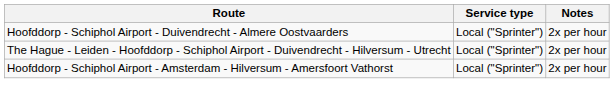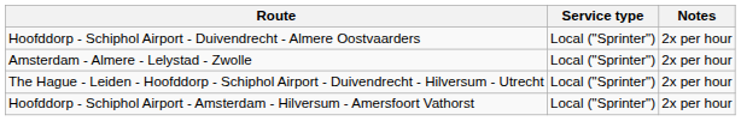 <table class="wikitable">
 <tr>
 <th>Route</th>
 <th>Service type</th>
 <th>Notes</th>
 </tr>
 <tr>
 <td>Hoofddorp - Schiphol Airport - Duivendrecht - Almere Oostvaarders</td>
+<td>Local ("Sprinter")</td>
+<td>2x per hour</td>
+</tr>
+<tr>
+<td>Amsterdam - Almere - Lelystad - Zwolle</td>
 <td>Local ("Sprinter")</td>
 <td>2x per hour</td>
 </tr>
 <tr>
 <td>The Hague - Leiden - Hoofddorp - Schiphol Airport - Duivendrecht - Hilversum - Utrecht</td>
 <td>Local ("Sprinter")</td>
 <td>2x per hour</td>
 </tr>
 <tr>
 <td>Hoofddorp - Schiphol Airport - Amsterdam - Hilversum - Amersfoort Vathorst</td>
 <td>Local ("Sprinter")</td>
 <td>2x per hour</td>
 </tr>
 </table>
